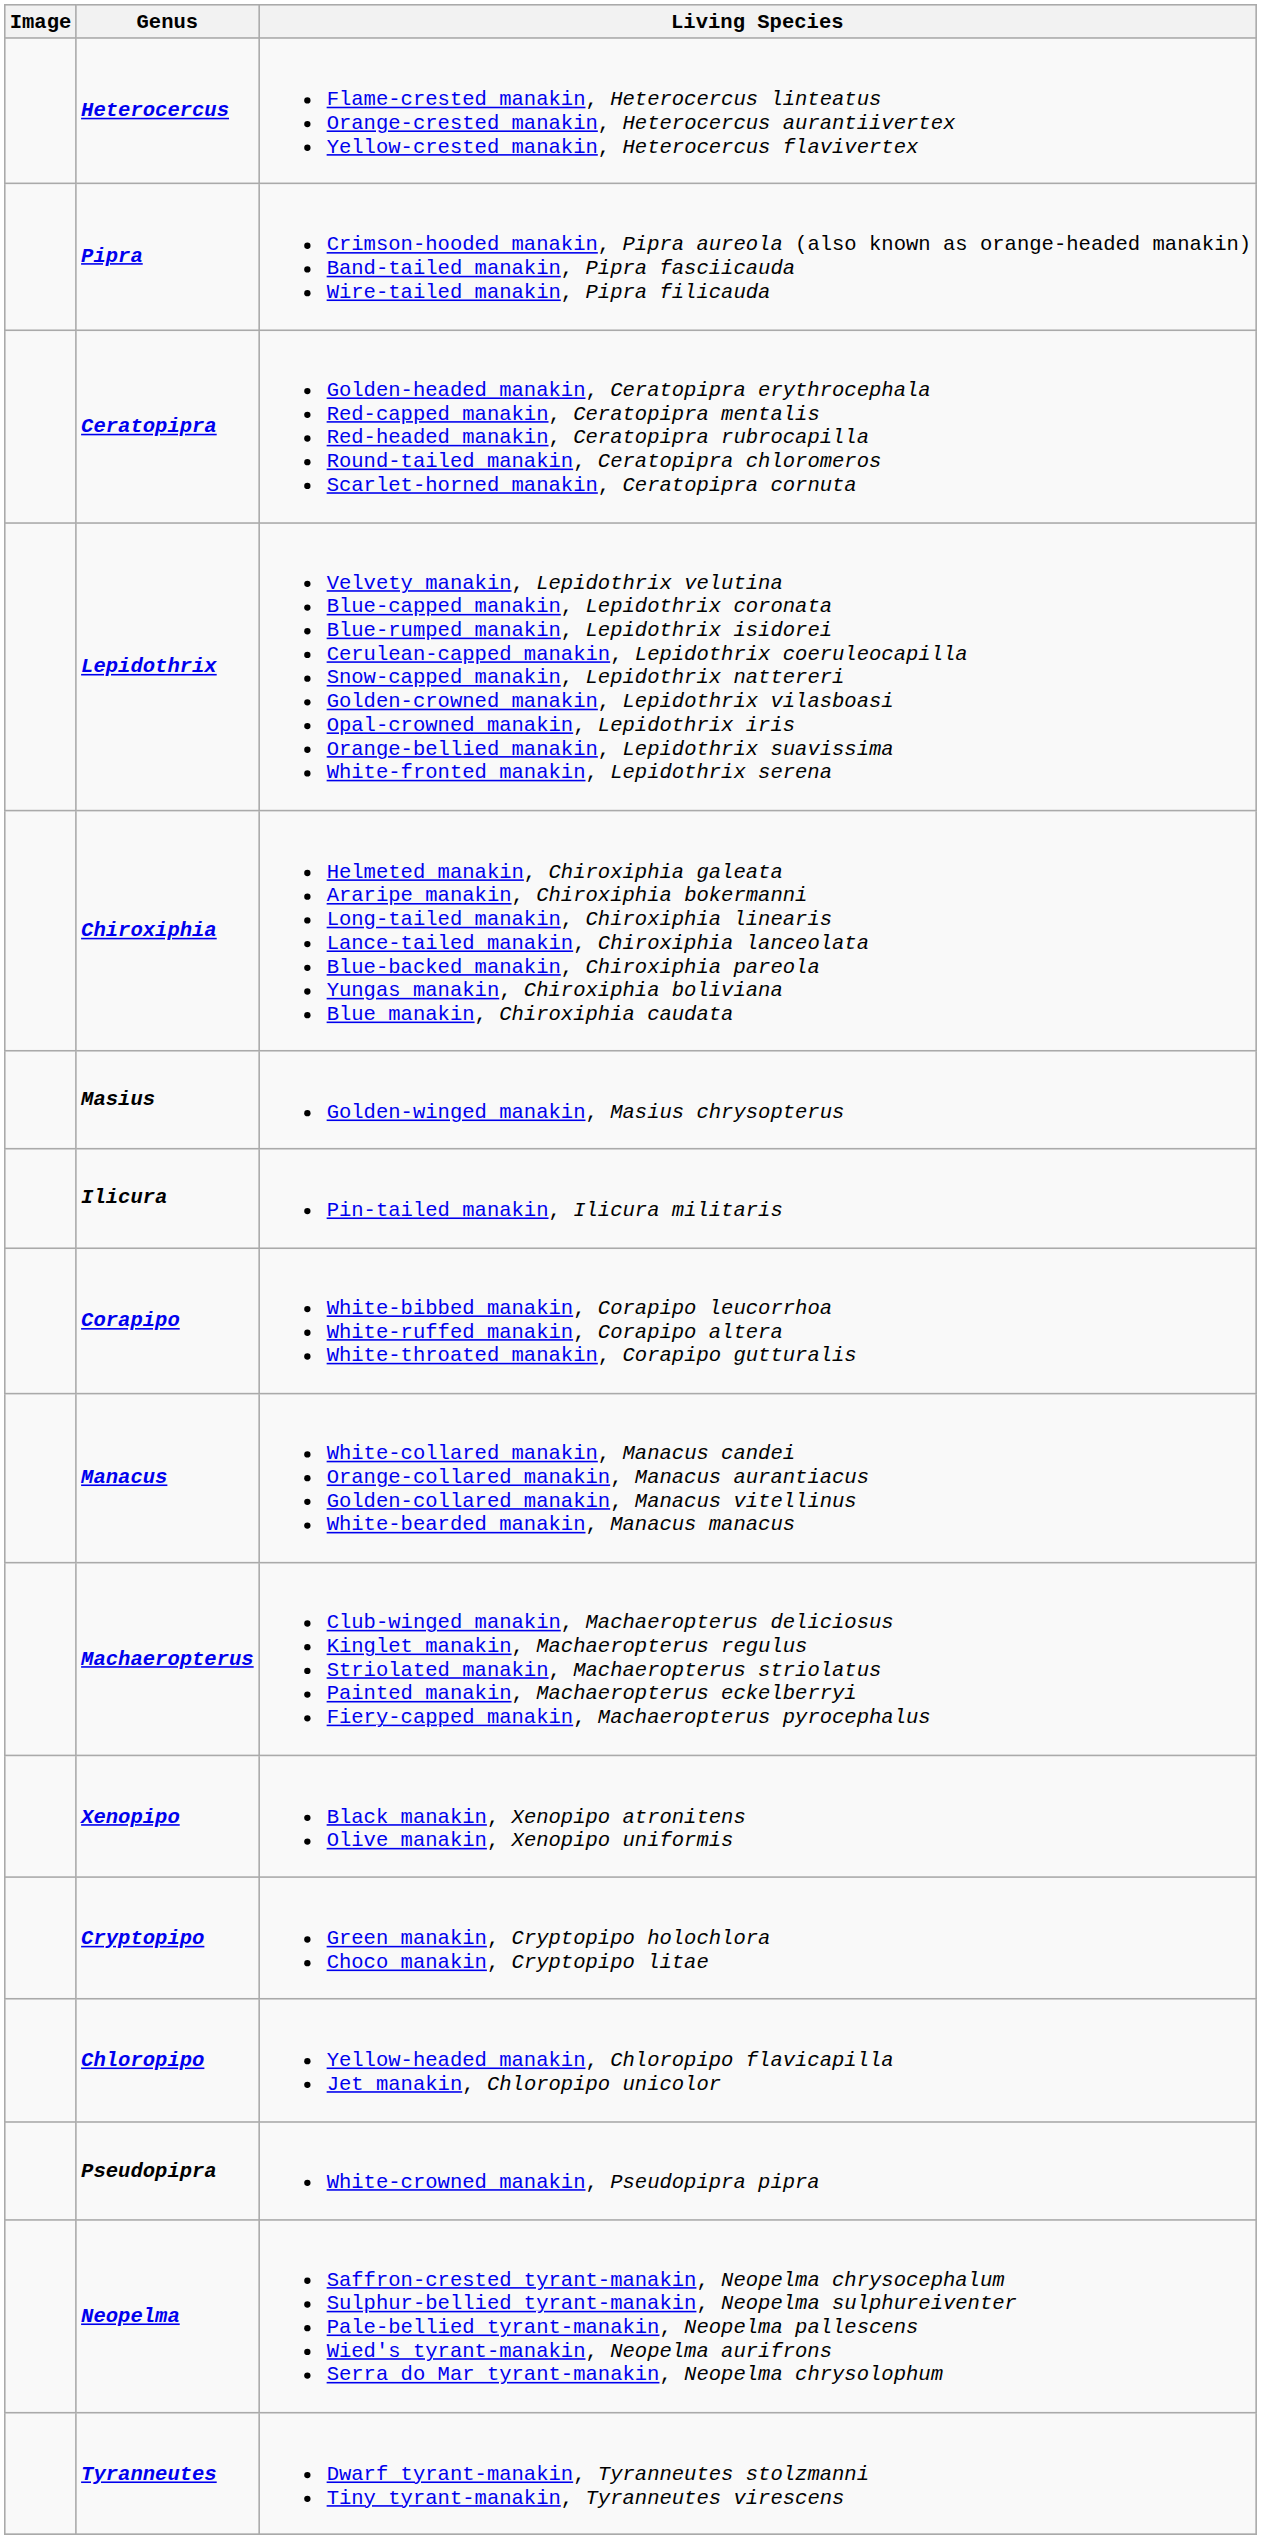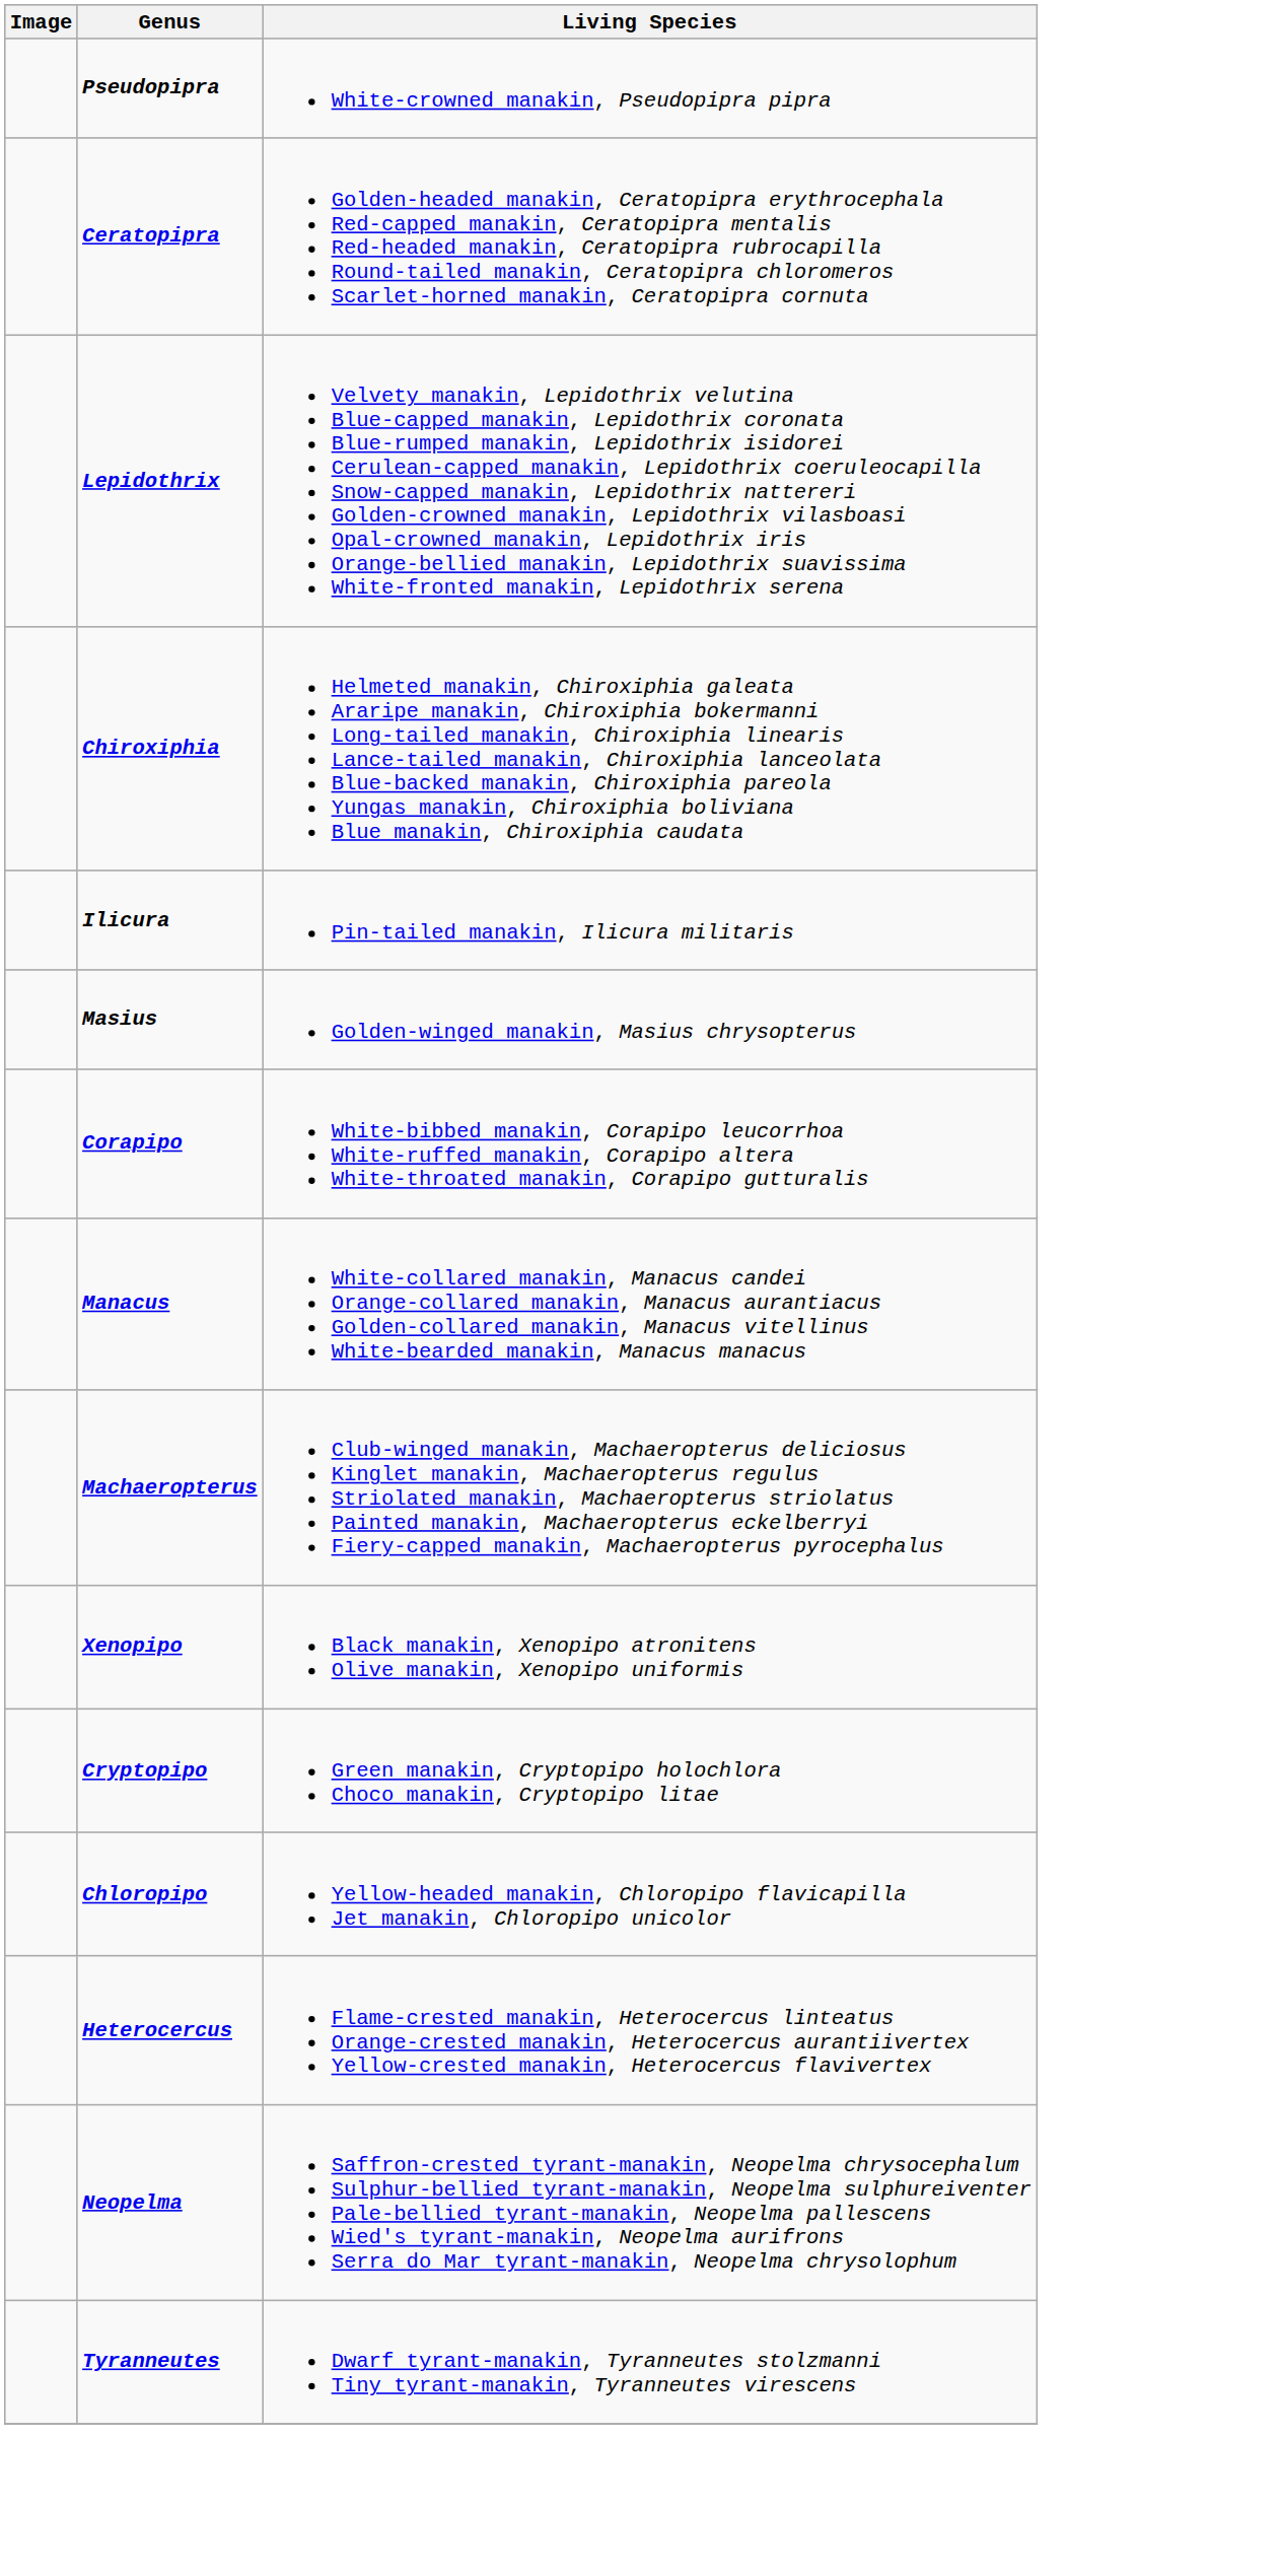 <table class="wikitable">
 <tr>
 <th>Image</th>
 <th>Genus</th>
 <th>Living Species</th>
 </tr>
 <tr>
 <td></td>
-<td><strong><em><a href='#'>Heterocercus</a></em></strong> </td>
-<td><br><ul><li><a href='#'>Flame-crested manakin</a>, <em>Heterocercus linteatus</em></li><li><a href='#'>Orange-crested manakin</a>, <em>Heterocercus aurantiivertex</em></li><li><a href='#'>Yellow-crested manakin</a>, <em>Heterocercus flavivertex</em></li></ul></td>
-</tr>
-<tr>
-<td></td>
-<td><strong><em><a href='#'>Pipra</a></em></strong> </td>
-<td><br><ul><li><a href='#'>Crimson-hooded manakin</a>, <em>Pipra aureola</em> (also known as orange-headed manakin)</li><li><a href='#'>Band-tailed manakin</a>, <em>Pipra fasciicauda</em></li><li><a href='#'>Wire-tailed manakin</a>, <em>Pipra filicauda</em></li></ul></td>
+<td><strong><em>Pseudopipra</em></strong> </td>
+<td><br><ul><li><a href='#'>White-crowned manakin</a>, <em>Pseudopipra pipra</em></li></ul></td>
 </tr>
 <tr>
 <td></td>
 <td><strong><em><a href='#'>Ceratopipra</a></em></strong> </td>
 <td><br><ul><li><a href='#'>Golden-headed manakin</a>, <em>Ceratopipra erythrocephala</em></li><li><a href='#'>Red-capped manakin</a>, <em>Ceratopipra mentalis</em></li><li><a href='#'>Red-headed manakin</a>, <em>Ceratopipra rubrocapilla</em></li><li><a href='#'>Round-tailed manakin</a>, <em>Ceratopipra chloromeros</em></li><li><a href='#'>Scarlet-horned manakin</a>, <em>Ceratopipra cornuta</em></li></ul></td>
 </tr>
 <tr>
 <td></td>
 <td><strong><em><a href='#'>Lepidothrix</a></em></strong> </td>
 <td><br><ul><li><a href='#'>Velvety manakin</a>, <em>Lepidothrix velutina</em></li><li><a href='#'>Blue-capped manakin</a>, <em>Lepidothrix coronata</em></li><li><a href='#'>Blue-rumped manakin</a>, <em>Lepidothrix isidorei</em></li><li><a href='#'>Cerulean-capped manakin</a>, <em>Lepidothrix coeruleocapilla</em></li><li><a href='#'>Snow-capped manakin</a>, <em>Lepidothrix nattereri</em></li><li><a href='#'>Golden-crowned manakin</a>, <em>Lepidothrix vilasboasi</em></li><li><a href='#'>Opal-crowned manakin</a>, <em>Lepidothrix iris</em></li><li><a href='#'>Orange-bellied manakin</a>, <em>Lepidothrix suavissima</em></li><li><a href='#'>White-fronted manakin</a>, <em>Lepidothrix serena</em></li></ul></td>
 </tr>
 <tr>
 <td></td>
 <td><strong><em><a href='#'>Chiroxiphia</a></em></strong> </td>
 <td><br><ul><li><a href='#'>Helmeted manakin</a>, <em>Chiroxiphia galeata</em></li><li><a href='#'>Araripe manakin</a>, <em>Chiroxiphia bokermanni</em></li><li><a href='#'>Long-tailed manakin</a>, <em>Chiroxiphia linearis</em></li><li><a href='#'>Lance-tailed manakin</a>, <em>Chiroxiphia lanceolata</em></li><li><a href='#'>Blue-backed manakin</a>, <em>Chiroxiphia pareola</em></li><li><a href='#'>Yungas manakin</a>, <em>Chiroxiphia boliviana</em></li><li><a href='#'>Blue manakin</a>, <em>Chiroxiphia caudata</em></li></ul></td>
 </tr>
 <tr>
 <td></td>
-<td><strong><em>Masius</em></strong> </td>
-<td><br><ul><li><a href='#'>Golden-winged manakin</a>, <em>Masius chrysopterus</em></li></ul></td>
+<td><strong><em>Ilicura</em></strong> </td>
+<td><br><ul><li><a href='#'>Pin-tailed manakin</a>, <em>Ilicura militaris</em></li></ul></td>
 </tr>
 <tr>
 <td></td>
-<td><strong><em>Ilicura</em></strong> </td>
-<td><br><ul><li><a href='#'>Pin-tailed manakin</a>, <em>Ilicura militaris</em></li></ul></td>
+<td><strong><em>Masius</em></strong> </td>
+<td><br><ul><li><a href='#'>Golden-winged manakin</a>, <em>Masius chrysopterus</em></li></ul></td>
 </tr>
 <tr>
 <td></td>
 <td><strong><em><a href='#'>Corapipo</a></em></strong> </td>
 <td><br><ul><li><a href='#'>White-bibbed manakin</a>, <em>Corapipo leucorrhoa</em></li><li><a href='#'>White-ruffed manakin</a>, <em>Corapipo altera</em></li><li><a href='#'>White-throated manakin</a>, <em>Corapipo gutturalis</em></li></ul></td>
 </tr>
 <tr>
 <td></td>
 <td><strong><em><a href='#'>Manacus</a></em></strong> </td>
 <td><br><ul><li><a href='#'>White-collared manakin</a>, <em>Manacus candei</em></li><li><a href='#'>Orange-collared manakin</a>, <em>Manacus aurantiacus</em></li><li><a href='#'>Golden-collared manakin</a>, <em>Manacus vitellinus</em></li><li><a href='#'>White-bearded manakin</a>, <em>Manacus manacus</em></li></ul></td>
 </tr>
 <tr>
 <td></td>
 <td><strong><em><a href='#'>Machaeropterus</a></em></strong> </td>
 <td><br><ul><li><a href='#'>Club-winged manakin</a>, <em>Machaeropterus deliciosus</em></li><li><a href='#'>Kinglet manakin</a>, <em>Machaeropterus regulus</em></li><li><a href='#'>Striolated manakin</a>, <em>Machaeropterus striolatus</em></li><li><a href='#'>Painted manakin</a>, <em>Machaeropterus eckelberryi</em></li><li><a href='#'>Fiery-capped manakin</a>, <em>Machaeropterus pyrocephalus</em></li></ul></td>
 </tr>
 <tr>
 <td></td>
 <td><strong><em><a href='#'>Xenopipo</a></em></strong> </td>
 <td><br><ul><li><a href='#'>Black manakin</a>, <em>Xenopipo atronitens</em></li><li><a href='#'>Olive manakin</a>, <em>Xenopipo uniformis</em></li></ul></td>
 </tr>
 <tr>
 <td></td>
 <td><strong><em><a href='#'>Cryptopipo</a></em></strong> </td>
 <td><br><ul><li><a href='#'>Green manakin</a>, <em>Cryptopipo holochlora</em></li><li><a href='#'>Choco manakin</a>, <em>Cryptopipo litae</em></li></ul></td>
 </tr>
 <tr>
 <td></td>
 <td><strong><em><a href='#'>Chloropipo</a></em></strong> </td>
 <td><br><ul><li><a href='#'>Yellow-headed manakin</a>, <em>Chloropipo flavicapilla</em></li><li><a href='#'>Jet manakin</a>, <em>Chloropipo unicolor</em></li></ul></td>
 </tr>
 <tr>
 <td></td>
-<td><strong><em>Pseudopipra</em></strong> </td>
-<td><br><ul><li><a href='#'>White-crowned manakin</a>, <em>Pseudopipra pipra</em></li></ul></td>
+<td><strong><em><a href='#'>Heterocercus</a></em></strong> </td>
+<td><br><ul><li><a href='#'>Flame-crested manakin</a>, <em>Heterocercus linteatus</em></li><li><a href='#'>Orange-crested manakin</a>, <em>Heterocercus aurantiivertex</em></li><li><a href='#'>Yellow-crested manakin</a>, <em>Heterocercus flavivertex</em></li></ul></td>
 </tr>
 <tr>
 <td></td>
 <td><strong><em><a href='#'>Neopelma</a></em></strong> </td>
 <td><br><ul><li><a href='#'>Saffron-crested tyrant-manakin</a>, <em>Neopelma chrysocephalum</em></li><li><a href='#'>Sulphur-bellied tyrant-manakin</a>, <em>Neopelma sulphureiventer</em></li><li><a href='#'>Pale-bellied tyrant-manakin</a>, <em>Neopelma pallescens</em></li><li><a href='#'>Wied's tyrant-manakin</a>, <em>Neopelma aurifrons</em></li><li><a href='#'>Serra do Mar tyrant-manakin</a>, <em>Neopelma chrysolophum</em></li></ul></td>
 </tr>
 <tr>
 <td></td>
 <td><strong><em><a href='#'>Tyranneutes</a></em></strong> </td>
 <td><br><ul><li><a href='#'>Dwarf tyrant-manakin</a>, <em>Tyranneutes stolzmanni</em></li><li><a href='#'>Tiny tyrant-manakin</a>, <em>Tyranneutes virescens</em></li></ul></td>
 </tr>
 <tr>
 </tr>
 </table>
